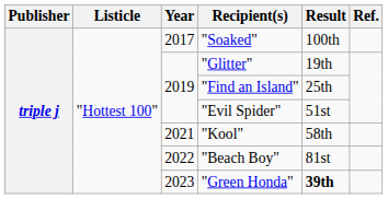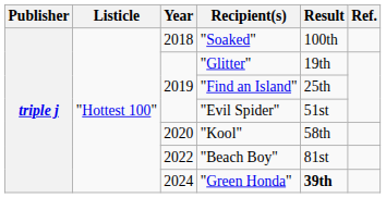 <table class="wikitable sortable plainrowheaders">
 <tr>
 <th scope="col">Publisher</th>
 <th scope="col">Listicle</th>
 <th scope="col">Year</th>
 <th>Recipient(s)</th>
 <th scope="col">Result</th>
 <th scope="col" class="unsortable">Ref.</th>
 </tr>
 <tr>
 <th rowspan="7" scope="rowgroup"><em><a href='#'>triple j</a></em></th>
 <td rowspan="7">"<a href='#'>Hottest 100</a>"</td>
-<td>2017</td>
+<td>2018</td>
 <td>"<a href='#'>Soaked</a>"</td>
 <td>100th</td>
 <td></td>
 </tr>
 <tr>
 <td rowspan="3">2019</td>
 <td>"<a href='#'>Glitter</a>"</td>
 <td>19th</td>
 <td rowspan="3"></td>
 </tr>
 <tr>
 <td>"<a href='#'>Find an Island</a>"</td>
 <td>25th</td>
 </tr>
 <tr>
 <td>"Evil Spider"</td>
 <td>51st</td>
 </tr>
 <tr>
-<td>2021</td>
+<td>2020</td>
 <td>"Kool"</td>
 <td>58th</td>
 <td></td>
 </tr>
 <tr>
 <td>2022</td>
 <td>"Beach Boy"</td>
 <td>81st</td>
 <td></td>
 </tr>
 <tr>
-<td>2023</td>
+<td>2024</td>
 <td>"<a href='#'>Green Honda</a>"</td>
 <td><strong>39th</strong></td>
 <td></td>
 </tr>
 </table>
